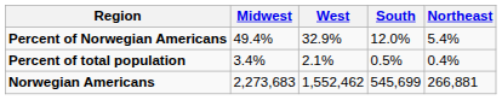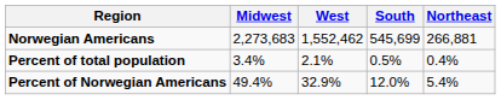 <table class="wikitable sortable">
 <tr>
 <th>Region</th>
 <th><a href='#'>Midwest</a></th>
 <th><a href='#'>West</a></th>
 <th><a href='#'>South</a></th>
 <th><a href='#'>Northeast</a></th>
 </tr>
 <tr>
-<td><strong>Percent of Norwegian Americans</strong></td>
-<td>49.4%</td>
-<td>32.9%</td>
-<td>12.0%</td>
-<td>5.4%</td>
+<td><strong>Norwegian Americans</strong></td>
+<td>2,273,683</td>
+<td>1,552,462</td>
+<td>545,699</td>
+<td>266,881</td>
 </tr>
 <tr>
 <td><strong>Percent of total population</strong></td>
 <td>3.4%</td>
 <td>2.1%</td>
 <td>0.5%</td>
 <td>0.4%</td>
 </tr>
 <tr>
-<td><strong>Norwegian Americans</strong></td>
-<td>2,273,683</td>
-<td>1,552,462</td>
-<td>545,699</td>
-<td>266,881</td>
+<td><strong>Percent of Norwegian Americans</strong></td>
+<td>49.4%</td>
+<td>32.9%</td>
+<td>12.0%</td>
+<td>5.4%</td>
 </tr>
 </table>
